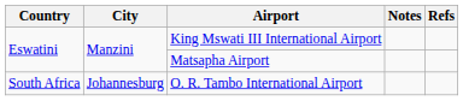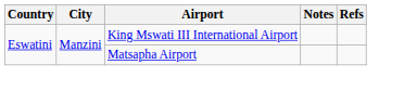 <table class="sortable wikitable">
 <tr>
 <th>Country</th>
 <th>City</th>
 <th>Airport</th>
 <th>Notes</th>
 <th class="unsortable">Refs</th>
 </tr>
 <tr>
 <td rowspan="2"><a href='#'>Eswatini</a></td>
 <td rowspan="2"><a href='#'>Manzini</a></td>
 <td><a href='#'>King Mswati III International Airport</a></td>
 <td></td>
 <td align="center"></td>
 </tr>
 <tr>
 <td><a href='#'>Matsapha Airport</a></td>
 <td></td>
 <td></td>
 </tr>
-<tr>
-<td><a href='#'>South Africa</a></td>
-<td><a href='#'>Johannesburg</a></td>
-<td><a href='#'>O. R. Tambo International Airport</a></td>
-<td></td>
-<td></td>
-</tr>
 </table>
